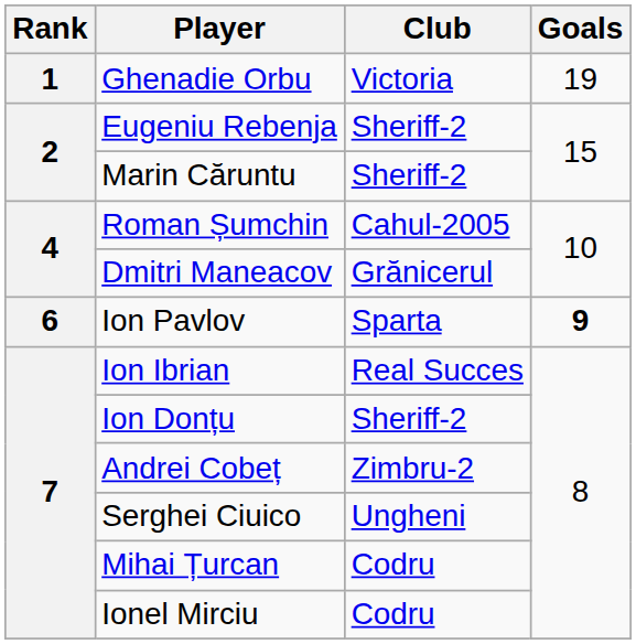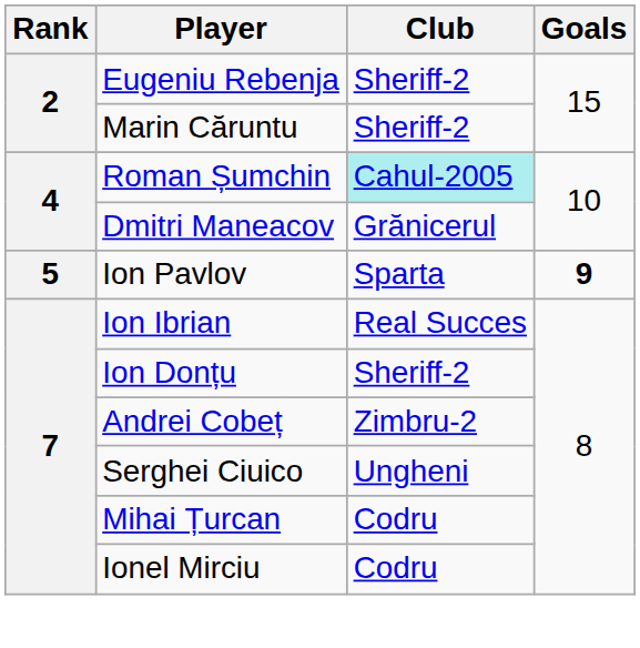 <table class="wikitable">
 <tr>
 <th>Rank</th>
 <th>Player</th>
 <th>Club</th>
 <th>Goals</th>
-</tr>
-<tr>
-<th rowspan=1 align=center>1</th>
-<td> <a href='#'>Ghenadie Orbu</a></td>
-<td><a href='#'>Victoria</a></td>
-<td align=center>19</td>
 </tr>
 <tr>
 <th rowspan=2 align=center>2</th>
 <td> <a href='#'>Eugeniu Rebenja</a></td>
 <td><a href='#'>Sheriff-2</a></td>
 <td rowspan=2 align=center>15</td>
 </tr>
 <tr>
 <td> Marin Căruntu</td>
 <td><a href='#'>Sheriff-2</a></td>
 </tr>
 <tr>
 <th rowspan=2 align=center>4</th>
 <td> <a href='#'>Roman Șumchin</a></td>
-<td><a href='#'>Cahul-2005</a></td>
+<td style="background: paleturquoise;"><a href='#'>Cahul-2005</a></td>
 <td rowspan=2 align=center>10</td>
 </tr>
 <tr>
 <td> <a href='#'>Dmitri Maneacov</a></td>
 <td><a href='#'>Grănicerul</a></td>
 </tr>
 <tr>
-<th rowspan=1 align=center>6</th>
+<th rowspan=1 align=center>5</th>
 <td> Ion Pavlov</td>
 <td><a href='#'>Sparta</a></td>
 <td align=center><strong>9</strong></td>
 </tr>
 <tr>
 <th rowspan=6 align=center>7</th>
 <td> <a href='#'>Ion Ibrian</a></td>
 <td><a href='#'>Real Succes</a></td>
 <td rowspan=6 align=center>8</td>
 </tr>
 <tr>
 <td> <a href='#'>Ion Donțu</a></td>
 <td><a href='#'>Sheriff-2</a></td>
 </tr>
 <tr>
 <td> <a href='#'>Andrei Cobeț</a></td>
 <td><a href='#'>Zimbru-2</a></td>
 </tr>
 <tr>
 <td> Serghei Ciuico</td>
 <td><a href='#'>Ungheni</a></td>
 </tr>
 <tr>
 <td> <a href='#'>Mihai Țurcan</a></td>
 <td><a href='#'>Codru</a></td>
 </tr>
 <tr>
 <td> Ionel Mirciu</td>
 <td><a href='#'>Codru</a></td>
 </tr>
 </table>
